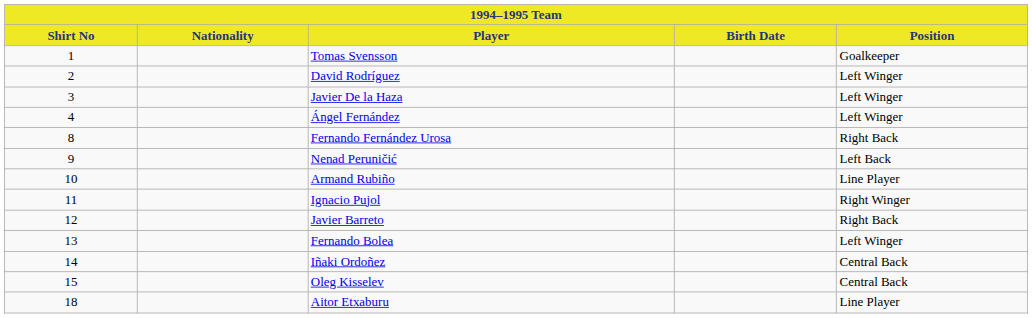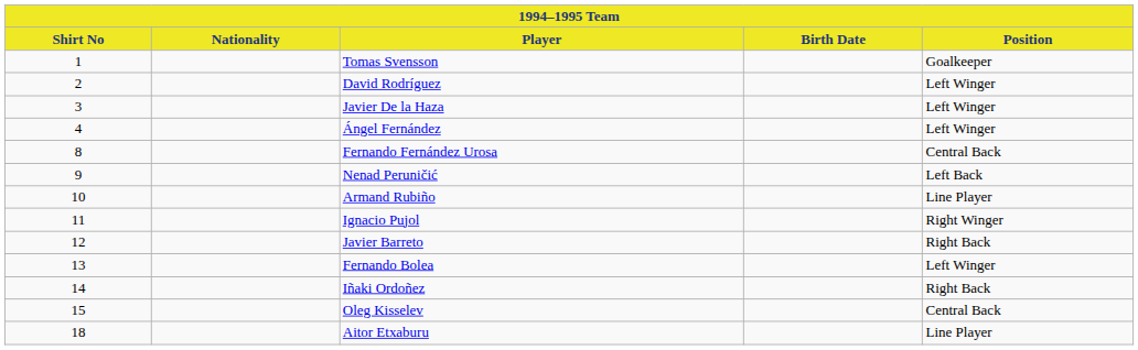 <table class="wikitable collapsible collapsed" style="width:100%;">
 <tr>
 <th colspan=5 style="background-color:#EFE925;color:#24357B;text-align:center;"> <strong>1994–1995 Team</strong></th>
 </tr>
 <tr>
 <th style="color:#24357B; background:#EFE925">Shirt No</th>
 <th style="color:#24357B; background:#EFE925">Nationality</th>
 <th style="color:#24357B; background:#EFE925">Player</th>
 <th style="color:#24357B; background:#EFE925">Birth Date</th>
 <th style="color:#24357B; background:#EFE925">Position</th>
 </tr>
 <tr>
 <td align=center>1</td>
 <td></td>
 <td><a href='#'>Tomas Svensson</a></td>
 <td></td>
 <td>Goalkeeper</td>
 </tr>
 <tr>
 <td align=center>2</td>
 <td></td>
 <td><a href='#'>David Rodríguez</a></td>
 <td></td>
 <td>Left Winger</td>
 </tr>
 <tr>
 <td align=center>3</td>
 <td></td>
 <td><a href='#'>Javier De la Haza</a></td>
 <td></td>
 <td>Left Winger</td>
 </tr>
 <tr>
 <td align=center>4</td>
 <td></td>
 <td><a href='#'>Ángel Fernández</a></td>
 <td></td>
 <td>Left Winger</td>
 </tr>
 <tr>
 <td align=center>8</td>
 <td></td>
 <td><a href='#'>Fernando Fernández Urosa</a></td>
 <td></td>
-<td>Right Back</td>
+<td>Central Back</td>
 </tr>
 <tr>
 <td align=center>9</td>
 <td></td>
 <td><a href='#'>Nenad Peruničić</a></td>
 <td></td>
 <td>Left Back</td>
 </tr>
 <tr>
 <td align=center>10</td>
 <td></td>
 <td><a href='#'>Armand Rubiño</a></td>
 <td></td>
 <td>Line Player</td>
 </tr>
 <tr>
 <td align=center>11</td>
 <td></td>
 <td><a href='#'>Ignacio Pujol</a></td>
 <td></td>
 <td>Right Winger</td>
 </tr>
 <tr>
 <td align=center>12</td>
 <td></td>
 <td><a href='#'>Javier Barreto</a></td>
 <td></td>
 <td>Right Back</td>
 </tr>
 <tr>
 <td align=center>13</td>
 <td></td>
 <td><a href='#'>Fernando Bolea</a></td>
 <td></td>
 <td>Left Winger</td>
 </tr>
 <tr>
 <td align=center>14</td>
 <td></td>
 <td><a href='#'>Iñaki Ordoñez</a></td>
 <td></td>
-<td>Central Back</td>
+<td>Right Back</td>
 </tr>
 <tr>
 <td align=center>15</td>
 <td></td>
 <td><a href='#'>Oleg Kisselev</a></td>
 <td></td>
 <td>Central Back</td>
 </tr>
 <tr>
 <td align=center>18</td>
 <td></td>
 <td><a href='#'>Aitor Etxaburu</a></td>
 <td></td>
 <td>Line Player</td>
 </tr>
 </table>
